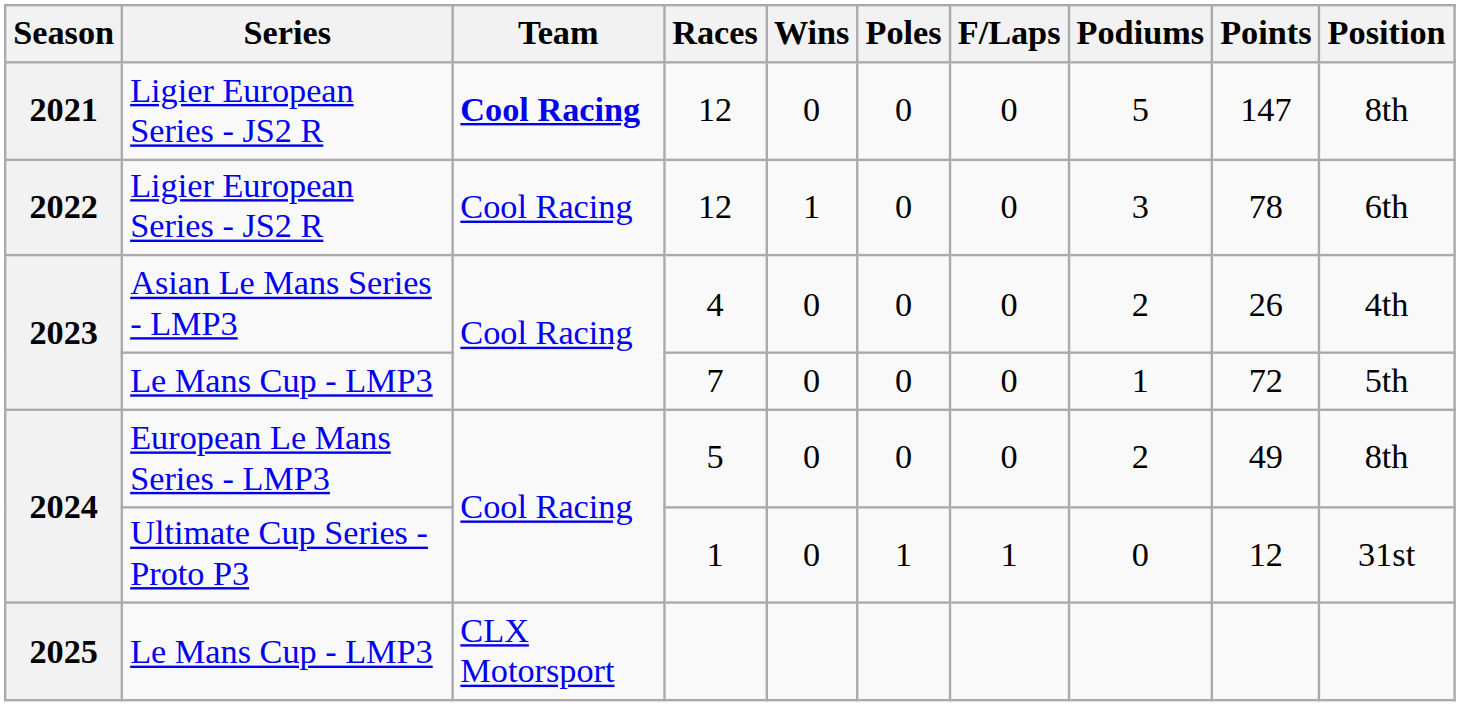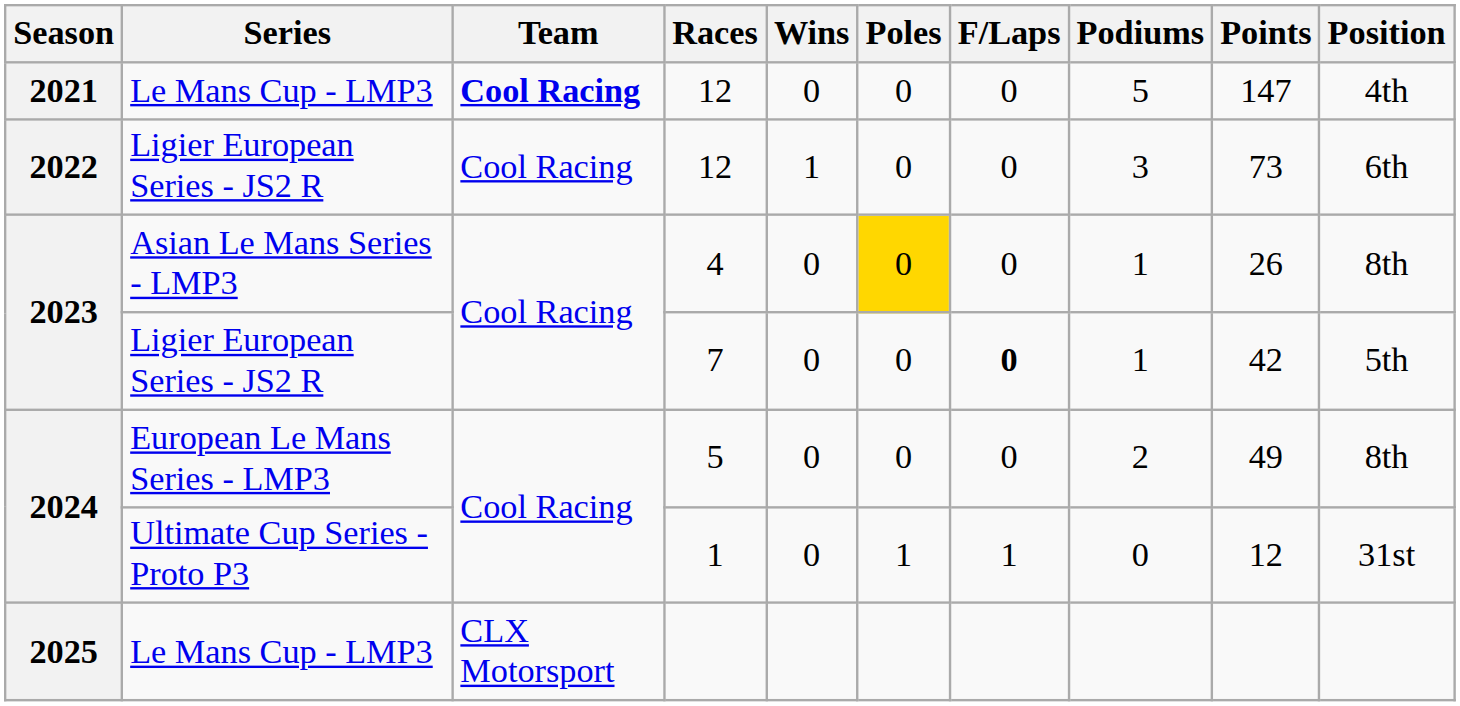 <table class="wikitable" style="font-size: 90%; text-align:center">
 <tr>
 <th>Season</th>
 <th>Series</th>
 <th>Team</th>
 <th>Races</th>
 <th>Wins</th>
 <th>Poles</th>
 <th>F/Laps</th>
 <th>Podiums</th>
 <th>Points</th>
 <th>Position</th>
 </tr>
 <tr>
 <th>2021</th>
-<td align="left"><a href='#'>Ligier European Series - JS2 R</a></td>
+<td align="left"><a href='#'>Le Mans Cup - LMP3</a></td>
 <td align="left"><strong><a href='#'>Cool Racing</a></strong></td>
 <td>12</td>
 <td>0</td>
 <td>0</td>
 <td>0</td>
 <td>5</td>
 <td>147</td>
-<td>8th</td>
+<td>4th</td>
 </tr>
 <tr>
 <th>2022</th>
 <td align="left"><a href='#'>Ligier European Series - JS2 R</a></td>
 <td align="left"><a href='#'>Cool Racing</a></td>
 <td>12</td>
 <td>1</td>
 <td>0</td>
 <td>0</td>
 <td>3</td>
-<td>78</td>
+<td>73</td>
 <td>6th</td>
 </tr>
 <tr>
 <th rowspan="2">2023</th>
 <td align="left"><a href='#'>Asian Le Mans Series - LMP3</a></td>
 <td rowspan="2" align="left"><a href='#'>Cool Racing</a></td>
 <td>4</td>
 <td>0</td>
+<td style="background: gold;">0</td>
 <td>0</td>
-<td>0</td>
-<td>2</td>
+<td>1</td>
 <td>26</td>
-<td>4th</td>
+<td>8th</td>
 </tr>
 <tr>
-<td align="left"><a href='#'>Le Mans Cup - LMP3</a></td>
+<td align="left"><a href='#'>Ligier European Series - JS2 R</a></td>
 <td>7</td>
 <td>0</td>
 <td>0</td>
-<td>0</td>
+<td><strong>0</strong></td>
 <td>1</td>
-<td>72</td>
+<td>42</td>
 <td>5th</td>
 </tr>
 <tr>
 <th rowspan="2">2024</th>
 <td align="left"><a href='#'>European Le Mans Series - LMP3</a></td>
 <td rowspan="2" align="left"><a href='#'>Cool Racing</a></td>
 <td>5</td>
 <td>0</td>
 <td>0</td>
 <td>0</td>
 <td>2</td>
 <td>49</td>
 <td>8th</td>
 </tr>
 <tr>
 <td align="left"><a href='#'>Ultimate Cup Series - Proto P3</a></td>
 <td>1</td>
 <td>0</td>
 <td>1</td>
 <td>1</td>
 <td>0</td>
 <td>12</td>
 <td>31st</td>
 </tr>
 <tr>
 <th>2025</th>
 <td align=left><a href='#'>Le Mans Cup - LMP3</a></td>
 <td align=left><a href='#'>CLX Motorsport</a></td>
 <td></td>
 <td></td>
 <td></td>
 <td></td>
 <td></td>
 <td></td>
 <td></td>
 </tr>
 </table>
